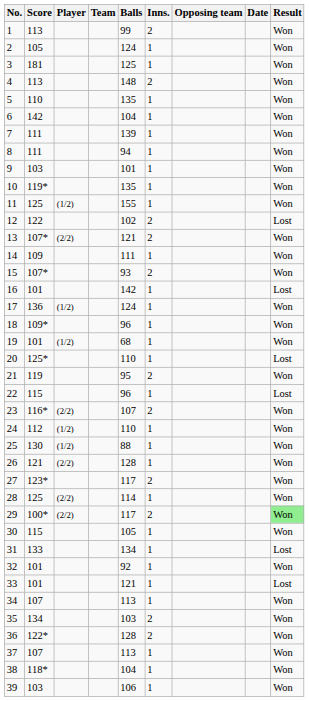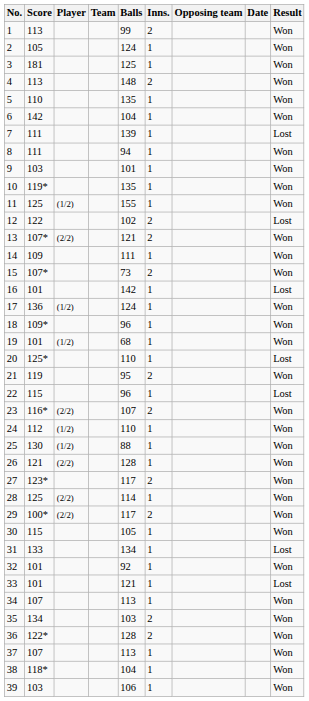 <table class="wikitable sortable" style="font-size:95%">
 <tr>
 <th>No.</th>
 <th>Score</th>
 <th>Player</th>
 <th>Team</th>
 <th>Balls</th>
 <th>Inns.</th>
 <th>Opposing team</th>
 <th>Date</th>
 <th>Result</th>
 </tr>
 <tr>
 <td>1</td>
 <td>113</td>
 <td></td>
 <td></td>
 <td>99</td>
 <td>2</td>
 <td></td>
 <td></td>
 <td>Won</td>
 </tr>
 <tr>
 <td>2</td>
 <td>105</td>
 <td></td>
 <td></td>
 <td>124</td>
 <td>1</td>
 <td></td>
 <td></td>
 <td>Won</td>
 </tr>
 <tr>
 <td>3</td>
 <td>181</td>
 <td></td>
 <td></td>
 <td>125</td>
 <td>1</td>
 <td></td>
 <td></td>
 <td>Won</td>
 </tr>
 <tr>
 <td>4</td>
 <td>113</td>
 <td></td>
 <td></td>
 <td>148</td>
 <td>2</td>
 <td></td>
 <td></td>
 <td>Won</td>
 </tr>
 <tr>
 <td>5</td>
 <td>110</td>
 <td></td>
 <td></td>
 <td>135</td>
 <td>1</td>
 <td></td>
 <td></td>
 <td>Won</td>
 </tr>
 <tr>
 <td>6</td>
 <td>142</td>
 <td></td>
 <td></td>
 <td>104</td>
 <td>1</td>
 <td></td>
 <td></td>
 <td>Won</td>
 </tr>
 <tr>
 <td>7</td>
 <td>111</td>
 <td></td>
 <td></td>
 <td>139</td>
 <td>1</td>
 <td></td>
 <td></td>
-<td>Won</td>
+<td>Lost</td>
 </tr>
 <tr>
 <td>8</td>
 <td>111</td>
 <td></td>
 <td></td>
 <td>94</td>
 <td>1</td>
 <td></td>
 <td></td>
 <td>Won</td>
 </tr>
 <tr>
 <td>9</td>
 <td>103</td>
 <td></td>
 <td></td>
 <td>101</td>
 <td>1</td>
 <td></td>
 <td></td>
 <td>Won</td>
 </tr>
 <tr>
 <td>10</td>
 <td>119*</td>
 <td></td>
 <td></td>
 <td>135</td>
 <td>1</td>
 <td></td>
 <td></td>
 <td>Won</td>
 </tr>
 <tr>
 <td>11</td>
 <td>125</td>
 <td> <small>(1/2)</small></td>
 <td></td>
 <td>155</td>
 <td>1</td>
 <td></td>
 <td></td>
 <td>Won</td>
 </tr>
 <tr>
 <td>12</td>
 <td>122</td>
 <td></td>
 <td></td>
 <td>102</td>
 <td>2</td>
 <td></td>
 <td></td>
 <td>Lost</td>
 </tr>
 <tr>
 <td>13</td>
 <td>107*</td>
 <td> <small>(2/2)</small></td>
 <td></td>
 <td>121</td>
 <td>2</td>
 <td></td>
 <td></td>
 <td>Won</td>
 </tr>
 <tr>
 <td>14</td>
 <td>109</td>
 <td></td>
 <td></td>
 <td>111</td>
 <td>1</td>
 <td></td>
 <td></td>
 <td>Won</td>
 </tr>
 <tr>
 <td>15</td>
 <td>107*</td>
 <td></td>
 <td></td>
-<td>93</td>
+<td>73</td>
 <td>2</td>
 <td></td>
 <td></td>
 <td>Won</td>
 </tr>
 <tr>
 <td>16</td>
 <td>101</td>
 <td></td>
 <td></td>
 <td>142</td>
 <td>1</td>
 <td></td>
 <td></td>
 <td>Lost</td>
 </tr>
 <tr>
 <td>17</td>
 <td>136</td>
 <td> <small>(1/2)</small></td>
 <td></td>
 <td>124</td>
 <td>1</td>
 <td></td>
 <td></td>
 <td>Won</td>
 </tr>
 <tr>
 <td>18</td>
 <td>109*</td>
 <td></td>
 <td></td>
 <td>96</td>
 <td>1</td>
 <td></td>
 <td></td>
 <td>Won</td>
 </tr>
 <tr>
 <td>19</td>
 <td>101</td>
 <td> <small>(1/2)</small></td>
 <td></td>
 <td>68</td>
 <td>1</td>
 <td></td>
 <td></td>
 <td>Won</td>
 </tr>
 <tr>
 <td>20</td>
 <td>125*</td>
 <td></td>
 <td></td>
 <td>110</td>
 <td>1</td>
 <td></td>
 <td></td>
 <td>Lost</td>
 </tr>
 <tr>
 <td>21</td>
 <td>119</td>
 <td></td>
 <td></td>
 <td>95</td>
 <td>2</td>
 <td></td>
 <td></td>
 <td>Won</td>
 </tr>
 <tr>
 <td>22</td>
 <td>115</td>
 <td></td>
 <td></td>
 <td>96</td>
 <td>1</td>
 <td></td>
 <td></td>
 <td>Lost</td>
 </tr>
 <tr>
 <td>23</td>
 <td>116*</td>
 <td> <small>(2/2)</small></td>
 <td></td>
 <td>107</td>
 <td>2</td>
 <td></td>
 <td></td>
 <td>Won</td>
 </tr>
 <tr>
 <td>24</td>
 <td>112</td>
 <td> <small>(1/2)</small></td>
 <td></td>
 <td>110</td>
 <td>1</td>
 <td></td>
 <td></td>
 <td>Won</td>
 </tr>
 <tr>
 <td>25</td>
 <td>130</td>
 <td> <small>(1/2)</small></td>
 <td></td>
 <td>88</td>
 <td>1</td>
 <td></td>
 <td></td>
 <td>Won</td>
 </tr>
 <tr>
 <td>26</td>
 <td>121</td>
 <td> <small>(2/2)</small></td>
 <td></td>
 <td>128</td>
 <td>1</td>
 <td></td>
 <td></td>
 <td>Won</td>
 </tr>
 <tr>
 <td>27</td>
 <td>123*</td>
 <td></td>
 <td></td>
 <td>117</td>
 <td>2</td>
 <td></td>
 <td></td>
 <td>Won</td>
 </tr>
 <tr>
 <td>28</td>
 <td>125</td>
 <td> <small>(2/2)</small></td>
 <td></td>
 <td>114</td>
 <td>1</td>
 <td></td>
 <td></td>
 <td>Won</td>
 </tr>
 <tr>
 <td>29</td>
 <td>100*</td>
 <td> <small>(2/2)</small></td>
 <td></td>
 <td>117</td>
 <td>2</td>
 <td></td>
 <td></td>
-<td style="background: lightgreen;">Won</td>
+<td>Won</td>
 </tr>
 <tr>
 <td>30</td>
 <td>115</td>
 <td></td>
 <td></td>
 <td>105</td>
 <td>1</td>
 <td></td>
 <td></td>
 <td>Won</td>
 </tr>
 <tr>
 <td>31</td>
 <td>133</td>
 <td></td>
 <td></td>
 <td>134</td>
 <td>1</td>
 <td></td>
 <td></td>
 <td>Lost</td>
 </tr>
 <tr>
 <td>32</td>
 <td>101</td>
 <td></td>
 <td></td>
 <td>92</td>
 <td>1</td>
 <td></td>
 <td></td>
 <td>Won</td>
 </tr>
 <tr>
 <td>33</td>
 <td>101</td>
 <td></td>
 <td></td>
 <td>121</td>
 <td>1</td>
 <td></td>
 <td></td>
 <td>Lost</td>
 </tr>
 <tr>
 <td>34</td>
 <td>107</td>
 <td></td>
 <td></td>
 <td>113</td>
 <td>1</td>
 <td></td>
 <td></td>
 <td>Won</td>
 </tr>
 <tr>
 <td>35</td>
 <td>134</td>
 <td></td>
 <td></td>
 <td>103</td>
 <td>2</td>
 <td></td>
 <td></td>
 <td>Won</td>
 </tr>
 <tr>
 <td>36</td>
 <td>122*</td>
 <td></td>
 <td></td>
 <td>128</td>
 <td>2</td>
 <td></td>
 <td></td>
 <td>Won</td>
 </tr>
 <tr>
 <td>37</td>
 <td>107</td>
 <td></td>
 <td></td>
 <td>113</td>
 <td>1</td>
 <td></td>
 <td></td>
 <td>Won</td>
 </tr>
 <tr>
 <td>38</td>
 <td>118*</td>
 <td></td>
 <td></td>
 <td>104</td>
 <td>1</td>
 <td></td>
 <td></td>
 <td>Won</td>
 </tr>
 <tr>
 <td>39</td>
 <td>103</td>
 <td></td>
 <td></td>
 <td>106</td>
 <td>1</td>
 <td></td>
 <td></td>
 <td>Won</td>
 </tr>
 </table>
